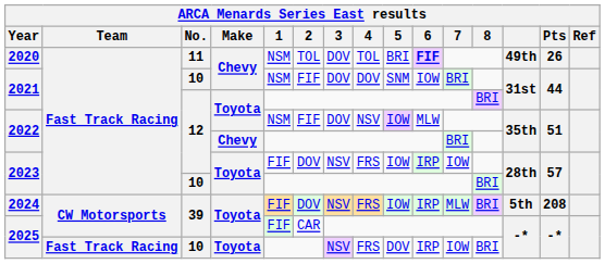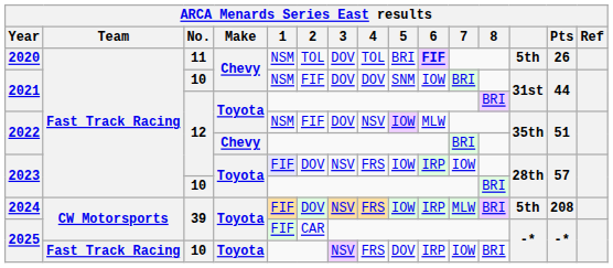 <table class="wikitable" style="text-align:center; font-size:75%">
 <tr>
 <th colspan="15"><a href='#'>ARCA Menards Series East</a> results</th>
 </tr>
 <tr>
 <th>Year</th>
 <th>Team</th>
 <th>No.</th>
 <th>Make</th>
 <th>1</th>
 <th>2</th>
 <th>3</th>
 <th>4</th>
 <th>5</th>
 <th>6</th>
 <th>7</th>
 <th>8</th>
 <th></th>
 <th>Pts</th>
 <th>Ref</th>
 </tr>
 <tr>
 <th><a href='#'>2020</a></th>
 <th rowspan="7"><a href='#'>Fast Track Racing</a></th>
 <th>11</th>
 <th rowspan="2"><a href='#'>Chevy</a></th>
 <td><a href='#'>NSM</a></td>
 <td><a href='#'>TOL</a></td>
 <td><a href='#'>DOV</a></td>
 <td><a href='#'>TOL</a></td>
 <td><a href='#'>BRI</a></td>
 <td style="background:#EFCFFF;"><strong><a href='#'>FIF</a><br></strong></td>
 <td colspan="2"></td>
-<th>49th</th>
+<th>5th</th>
 <th>26</th>
 <th></th>
 </tr>
 <tr>
 <th rowspan="2"><a href='#'>2021</a></th>
 <th>10</th>
 <td><a href='#'>NSM</a></td>
 <td><a href='#'>FIF</a></td>
 <td><a href='#'>DOV</a></td>
 <td><a href='#'>DOV</a></td>
 <td><a href='#'>SNM</a></td>
 <td><a href='#'>IOW</a></td>
 <td style="background:#DFFFDF;"><a href='#'>BRI</a><br></td>
 <td></td>
 <th rowspan="2">31st</th>
 <th rowspan="2">44</th>
 <th rowspan="2"></th>
 </tr>
 <tr>
 <th rowspan=4>12</th>
 <th rowspan=2><a href='#'>Toyota</a></th>
 <td colspan="7"></td>
 <td style="background:#EFCFFF;"><a href='#'>BRI</a><br></td>
 </tr>
 <tr>
 <th rowspan=2><a href='#'>2022</a></th>
 <td><a href='#'>NSM</a></td>
 <td><a href='#'>FIF</a></td>
 <td><a href='#'>DOV</a></td>
 <td><a href='#'>NSV</a></td>
 <td style="background:#EFCFFF;"><a href='#'>IOW</a><br></td>
 <td><a href='#'>MLW</a></td>
 <td colspan=2></td>
 <th rowspan=2>35th</th>
 <th rowspan=2>51</th>
 <th rowspan=2></th>
 </tr>
 <tr>
 <th><a href='#'>Chevy</a></th>
 <td colspan=6></td>
 <td style="background:#DFFFDF;"><a href='#'>BRI</a><br></td>
 <td></td>
 </tr>
 <tr>
 <th rowspan=2><a href='#'>2023</a></th>
 <th rowspan=2><a href='#'>Toyota</a></th>
-<td><a href='#'>FIF</a></td>
+<td style="background: lavender;"><a href='#'>FIF</a></td>
 <td><a href='#'>DOV</a></td>
 <td><a href='#'>NSV</a></td>
 <td><a href='#'>FRS</a></td>
 <td><a href='#'>IOW</a></td>
 <td style="background:#DFFFDF;"><a href='#'>IRP</a><br></td>
 <td><a href='#'>IOW</a></td>
 <td></td>
 <th rowspan=2>28th</th>
 <th rowspan=2>57</th>
 <th rowspan=2></th>
 </tr>
 <tr>
 <th>10</th>
 <td colspan=7></td>
 <td style="background:#DFFFDF;"><a href='#'>BRI</a><br></td>
 </tr>
 <tr>
 <th><a href='#'>2024</a></th>
 <th rowspan=2><a href='#'>CW Motorsports</a></th>
 <th rowspan=2>39</th>
 <th rowspan=2><a href='#'>Toyota</a></th>
 <td style="background:#FFDF9F;"><a href='#'>FIF</a><br></td>
 <td style="background:#DFFFDF;"><a href='#'>DOV</a><br></td>
 <td style="background:#FFDF9F;"><a href='#'>NSV</a><br></td>
 <td style="background:#FFDF9F;"><a href='#'>FRS</a><br></td>
 <td style="background:#DFFFDF;"><a href='#'>IOW</a><br></td>
 <td style="background:#DFFFDF;"><a href='#'>IRP</a><br></td>
 <td style="background:#DFFFDF;"><a href='#'>MLW</a><br></td>
 <td style="background:#EFCFFF;"><a href='#'>BRI</a><br></td>
 <th>5th</th>
 <th>208</th>
 <th></th>
 </tr>
 <tr>
 <th rowspan=2><a href='#'>2025</a></th>
 <td style="background:#DFFFDF;"><a href='#'>FIF</a><br></td>
 <td><a href='#'>CAR</a></td>
 <td colspan=6></td>
 <th rowspan=2>-*</th>
 <th rowspan=2>-*</th>
 <th rowspan=2></th>
 </tr>
 <tr>
 <th><a href='#'>Fast Track Racing</a></th>
 <th>10</th>
 <th><a href='#'>Toyota</a></th>
 <td colspan=2></td>
 <td style="background:#EFCFFF;"><a href='#'>NSV</a><br></td>
 <td><a href='#'>FRS</a></td>
 <td><a href='#'>DOV</a></td>
 <td><a href='#'>IRP</a></td>
 <td><a href='#'>IOW</a></td>
 <td><a href='#'>BRI</a></td>
 </tr>
 </table>
